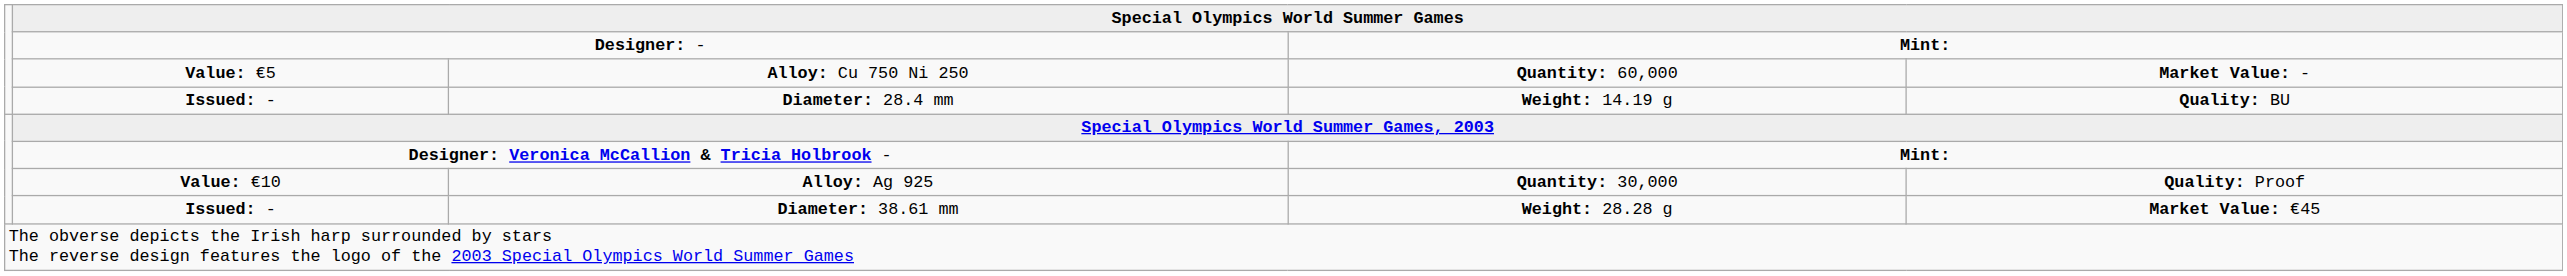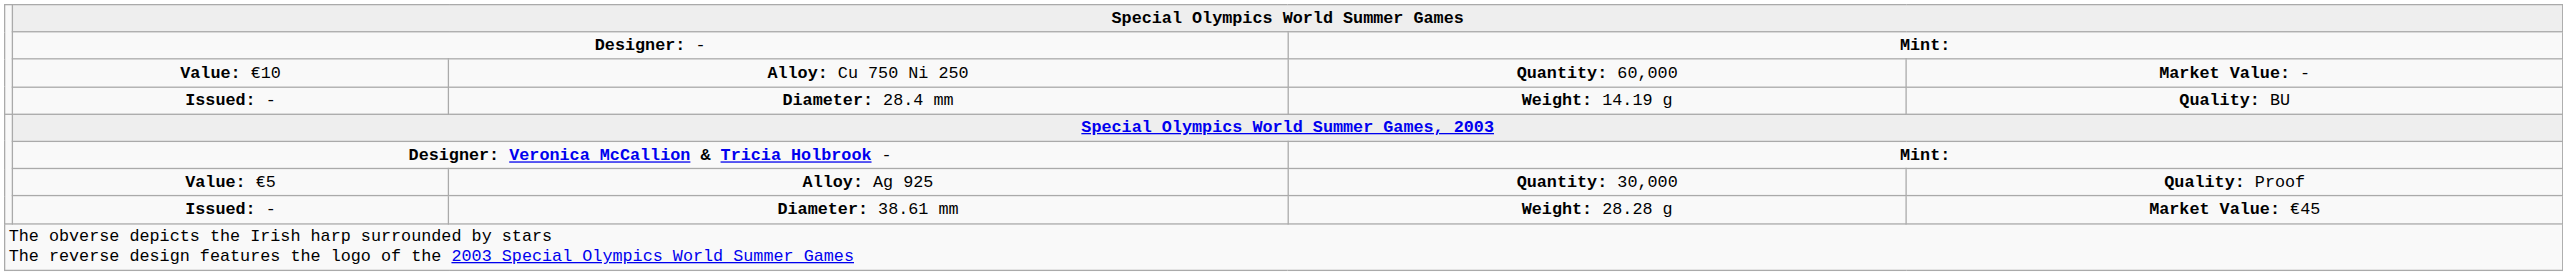 <table class="wikitable" style="width:100%;">
 <tr>
 <td rowspan="4"  style="white-space:nowrap; width:330px; text-align:center;"></td>
 <th colspan="4"  style="text-align:center; background:#eee;">Special Olympics World Summer Games</th>
 </tr>
 <tr style="text-align:center;">
 <td colspan="2"  style="width:50%; "><strong>Designer:</strong> -</td>
 <td colspan="2"  style="width:50%; "><strong>Mint:</strong></td>
 </tr>
 <tr>
-<td align=center><strong>Value:</strong> €5</td>
+<td align=center><strong>Value:</strong> €10</td>
 <td align=center><strong>Alloy:</strong> Cu 750 Ni 250</td>
 <td align=center><strong>Quantity:</strong> 60,000</td>
 <td align=center><strong>Market Value:</strong> -</td>
 </tr>
 <tr>
 <td align=center><strong>Issued:</strong> -</td>
 <td align=center><strong>Diameter:</strong> 28.4 mm</td>
 <td align=center><strong>Weight:</strong> 14.19 g</td>
 <td align=center><strong>Quality:</strong> BU</td>
 </tr>
 <tr>
 <td rowspan="4" style="text-align:center;"></td>
 <th colspan="4"  style="text-align:center; background:#eee;"><a href='#'>Special Olympics World Summer Games, 2003</a></th>
 </tr>
 <tr style="text-align:center;">
 <td colspan="2"  style="width:50%; "><strong>Designer: <a href='#'>Veronica McCallion</a> & <a href='#'>Tricia Holbrook</a></strong> -</td>
 <td colspan="2"  style="width:50%; "><strong>Mint:</strong></td>
 </tr>
 <tr>
-<td align=center><strong>Value:</strong> €10</td>
+<td align=center><strong>Value:</strong> €5</td>
 <td align=center><strong>Alloy:</strong> Ag 925</td>
 <td align=center><strong>Quantity:</strong> 30,000</td>
 <td align=center><strong>Quality:</strong> Proof</td>
 </tr>
 <tr>
 <td align=center><strong>Issued:</strong> -</td>
 <td align=center><strong>Diameter:</strong> 38.61 mm</td>
 <td align=center><strong>Weight:</strong> 28.28 g</td>
 <td align=center><strong>Market Value:</strong> €45</td>
 </tr>
 <tr>
 <td colspan="5" style="text-align:left;">The obverse depicts the Irish harp surrounded by stars<br>The reverse design features the logo of the <a href='#'>2003 Special Olympics World Summer Games</a></td>
 </tr>
 </table>
